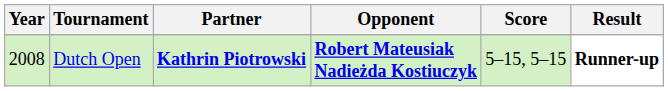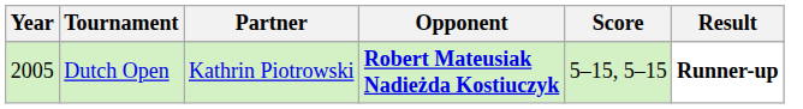 <table class="sortable wikitable" style="font-size: 90%;">
 <tr>
 <th>Year</th>
 <th>Tournament</th>
 <th>Partner</th>
 <th>Opponent</th>
 <th>Score</th>
 <th>Result</th>
 </tr>
 <tr>
 </tr>
 <tr style="background:#D4F1C5">
-<td align="center">2008</td>
+<td align="center">2005</td>
 <td align="left"><a href='#'>Dutch Open</a></td>
-<td align="left"><strong> <a href='#'>Kathrin Piotrowski</a></strong></td>
+<td align="left"> <a href='#'>Kathrin Piotrowski</a></td>
 <td align="left"><strong> <a href='#'>Robert Mateusiak</a><br> <a href='#'>Nadieżda Kostiuczyk</a></strong></td>
 <td align="left">5–15, 5–15</td>
 <td style="text-align:left; background:white"> <strong>Runner-up</strong></td>
 </tr>
 </table>
